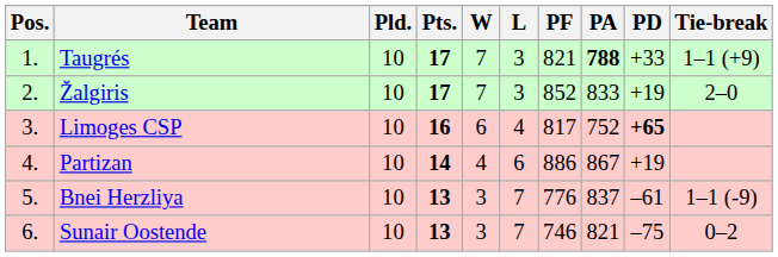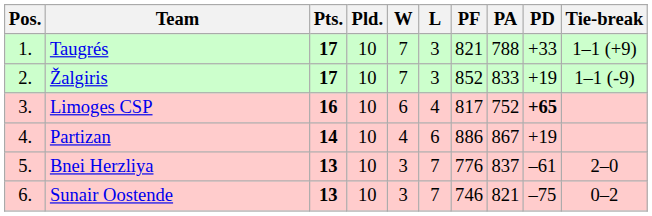 <table class="wikitable" style="text-align:center">
 <tr>
 <th width=15>Pos.</th>
 <th width=220>Team</th>
+<th width=20>Pts.</th>
 <th width=20>Pld.</th>
-<th width=20>Pts.</th>
 <th width=20>W</th>
 <th width=20>L</th>
 <th width=20>PF</th>
 <th width=20>PA</th>
 <th width=20>PD</th>
 <th>Tie-break</th>
 </tr>
 <tr style="background: #ccffcc;">
 <td>1.</td>
 <td align=left> <a href='#'>Taugrés</a></td>
+<td><strong>17</strong></td>
 <td>10</td>
-<td><strong>17</strong></td>
 <td>7</td>
 <td>3</td>
 <td>821</td>
-<td><strong>788</strong></td>
+<td>788</td>
 <td>+33</td>
 <td>1–1 (+9)</td>
 </tr>
 <tr style="background: #ccffcc;">
 <td>2.</td>
 <td align=left> <a href='#'>Žalgiris</a></td>
+<td><strong>17</strong></td>
 <td>10</td>
-<td><strong>17</strong></td>
 <td>7</td>
 <td>3</td>
 <td>852</td>
 <td>833</td>
 <td>+19</td>
-<td>2–0</td>
+<td>1–1 (-9)</td>
 </tr>
 <tr style="background: #ffcccc;">
 <td>3.</td>
 <td align=left> <a href='#'>Limoges CSP</a></td>
+<td><strong>16</strong></td>
 <td>10</td>
-<td><strong>16</strong></td>
 <td>6</td>
 <td>4</td>
 <td>817</td>
 <td>752</td>
 <td><strong>+65</strong></td>
 <td></td>
 </tr>
 <tr style="background: #ffcccc;">
 <td>4.</td>
 <td align=left> <a href='#'>Partizan</a></td>
+<td><strong>14</strong></td>
 <td>10</td>
-<td><strong>14</strong></td>
 <td>4</td>
 <td>6</td>
 <td>886</td>
 <td>867</td>
 <td>+19</td>
 <td></td>
 </tr>
 <tr style="background: #ffcccc;">
 <td>5.</td>
 <td align=left> <a href='#'>Bnei Herzliya</a></td>
+<td><strong>13</strong></td>
 <td>10</td>
-<td><strong>13</strong></td>
 <td>3</td>
 <td>7</td>
 <td>776</td>
 <td>837</td>
 <td>–61</td>
-<td>1–1 (-9)</td>
+<td>2–0</td>
 </tr>
 <tr style="background: #ffcccc;">
 <td>6.</td>
 <td align=left> <a href='#'>Sunair Oostende</a></td>
+<td><strong>13</strong></td>
 <td>10</td>
-<td><strong>13</strong></td>
 <td>3</td>
 <td>7</td>
 <td>746</td>
 <td>821</td>
 <td>–75</td>
 <td>0–2</td>
 </tr>
 </table>
